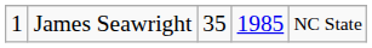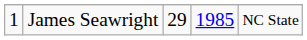 <table class="wikitable">
 <tr>
 </tr>
 <tr>
 <td>1</td>
 <td>James Seawright</td>
-<td>35</td>
+<td>29</td>
 <td><a href='#'>1985</a></td>
 <td style="font-size:80%;">NC State</td>
 </tr>
 </table>
